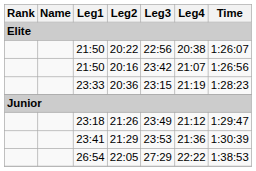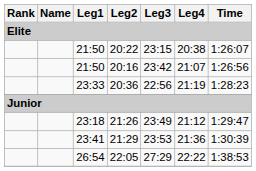 <table class="wikitable">
 <tr>
 <th>Rank</th>
 <th>Name</th>
 <th>Leg1</th>
 <th>Leg2</th>
 <th>Leg3</th>
 <th>Leg4</th>
 <th>Time</th>
 </tr>
 <tr bgcolor="#cccccc">
 <td colspan="7" align="left"><strong>Elite</strong></td>
 </tr>
 <tr align="center">
 <td></td>
 <td align="left"><strong></strong></td>
 <td>21:50</td>
 <td>20:22</td>
-<td>22:56</td>
+<td>23:15</td>
 <td>20:38</td>
 <td>1:26:07</td>
 </tr>
 <tr align="center">
 <td></td>
 <td align="left"></td>
 <td>21:50</td>
 <td>20:16</td>
 <td>23:42</td>
 <td>21:07</td>
 <td>1:26:56</td>
 </tr>
 <tr align="center">
 <td></td>
 <td align="left"></td>
 <td>23:33</td>
 <td>20:36</td>
-<td>23:15</td>
+<td>22:56</td>
 <td>21:19</td>
 <td>1:28:23</td>
 </tr>
 <tr align="center">
 </tr>
 <tr bgcolor="#cccccc">
 <td colspan="7" align="left"><strong>Junior</strong></td>
 </tr>
 <tr align="center">
 <td></td>
 <td align="left"><strong></strong></td>
 <td>23:18</td>
 <td>21:26</td>
 <td>23:49</td>
 <td>21:12</td>
 <td>1:29:47</td>
 </tr>
 <tr align="center">
 <td></td>
 <td align="left"></td>
 <td>23:41</td>
 <td>21:29</td>
 <td>23:53</td>
 <td>21:36</td>
 <td>1:30:39</td>
 </tr>
 <tr align="center">
 <td></td>
 <td align="left"></td>
 <td>26:54</td>
 <td>22:05</td>
 <td>27:29</td>
 <td>22:22</td>
 <td>1:38:53</td>
 </tr>
 <tr align="center">
 </tr>
 </table>
